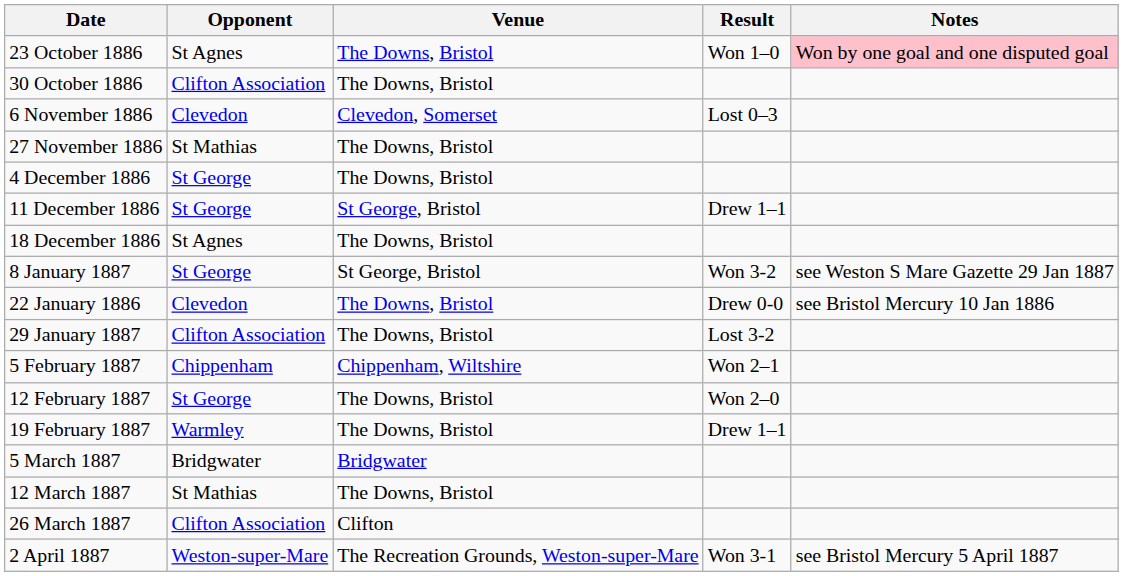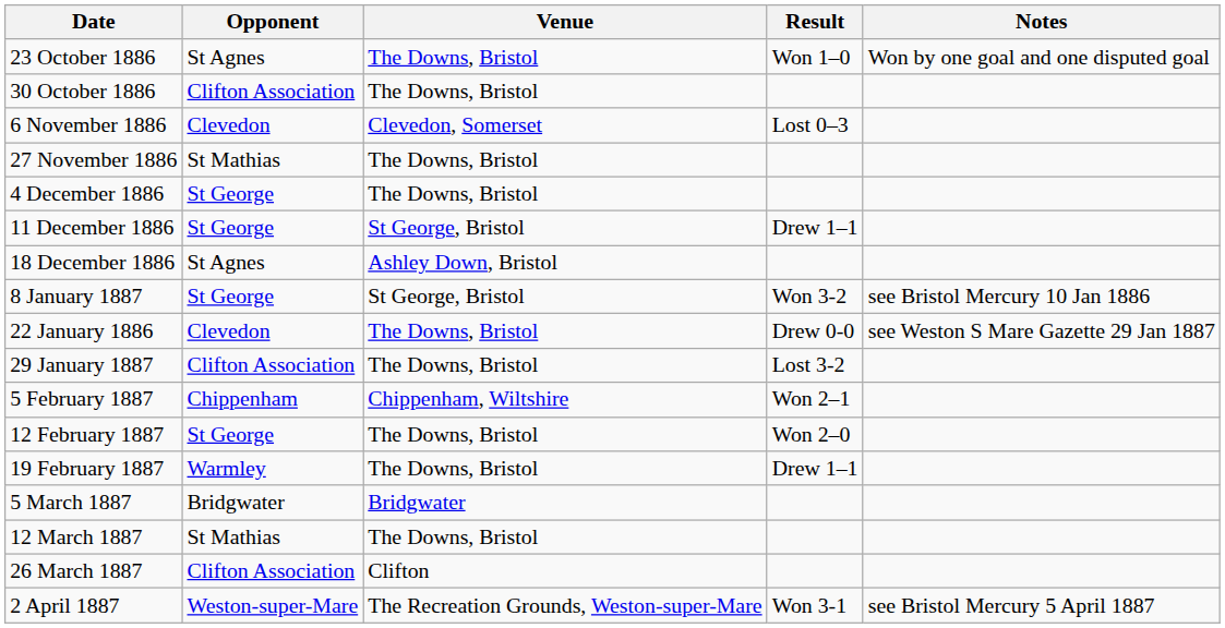 <table class="wikitable">
 <tr>
 <th>Date</th>
 <th>Opponent</th>
 <th>Venue</th>
 <th>Result</th>
 <th>Notes</th>
 </tr>
 <tr>
 <td>23 October 1886</td>
 <td>St Agnes</td>
 <td><a href='#'>The Downs</a>, <a href='#'>Bristol</a></td>
 <td>Won 1–0</td>
-<td style="background: pink;">Won by one goal and one disputed goal</td>
+<td>Won by one goal and one disputed goal</td>
 </tr>
 <tr>
 <td>30 October 1886</td>
 <td><a href='#'>Clifton Association</a></td>
 <td>The Downs, Bristol</td>
 <td></td>
 <td></td>
 </tr>
 <tr>
 <td>6 November 1886</td>
 <td><a href='#'>Clevedon</a></td>
 <td><a href='#'>Clevedon</a>, <a href='#'>Somerset</a></td>
 <td>Lost 0–3</td>
 <td></td>
 </tr>
 <tr>
 <td>27 November 1886</td>
 <td>St Mathias</td>
 <td>The Downs, Bristol</td>
 <td></td>
 <td></td>
 </tr>
 <tr>
 <td>4 December 1886</td>
 <td><a href='#'>St George</a></td>
 <td>The Downs, Bristol</td>
 <td></td>
 <td></td>
 </tr>
 <tr>
 <td>11 December 1886</td>
 <td><a href='#'>St George</a></td>
 <td><a href='#'>St George</a>, Bristol</td>
 <td>Drew 1–1</td>
 <td></td>
 </tr>
 <tr>
 <td>18 December 1886</td>
 <td>St Agnes</td>
-<td>The Downs, Bristol</td>
+<td><a href='#'>Ashley Down</a>, Bristol</td>
 <td></td>
 <td></td>
 </tr>
 <tr>
 <td>8 January 1887</td>
 <td><a href='#'>St George</a></td>
 <td>St George, Bristol</td>
 <td>Won 3-2</td>
-<td> see Weston S Mare Gazette 29 Jan 1887</td>
+<td> see Bristol Mercury 10 Jan 1886</td>
 </tr>
 <tr>
 <td>22 January 1886</td>
 <td><a href='#'>Clevedon</a></td>
 <td><a href='#'>The Downs</a>, <a href='#'>Bristol</a></td>
 <td>Drew 0-0</td>
-<td> see Bristol Mercury 10 Jan 1886</td>
+<td> see Weston S Mare Gazette 29 Jan 1887</td>
 </tr>
 <tr>
 <td>29 January 1887</td>
 <td><a href='#'>Clifton Association</a></td>
 <td>The Downs, Bristol</td>
 <td>Lost 3-2</td>
 <td></td>
 </tr>
 <tr>
 <td>5 February 1887</td>
 <td><a href='#'>Chippenham</a></td>
 <td><a href='#'>Chippenham</a>, <a href='#'>Wiltshire</a></td>
 <td>Won 2–1</td>
 <td></td>
 </tr>
 <tr>
 <td>12 February 1887</td>
 <td><a href='#'>St George</a></td>
 <td>The Downs, Bristol</td>
 <td>Won 2–0</td>
 <td></td>
 </tr>
 <tr>
 <td>19 February 1887</td>
 <td><a href='#'>Warmley</a></td>
 <td>The Downs, Bristol</td>
 <td>Drew 1–1</td>
 <td></td>
 </tr>
 <tr>
 <td>5 March 1887</td>
 <td>Bridgwater</td>
 <td><a href='#'>Bridgwater</a></td>
 <td></td>
 <td></td>
 </tr>
 <tr>
 <td>12 March 1887</td>
 <td>St Mathias</td>
 <td>The Downs, Bristol</td>
 <td></td>
 <td></td>
 </tr>
 <tr>
 <td>26 March 1887</td>
 <td><a href='#'>Clifton Association</a></td>
 <td>Clifton</td>
 <td></td>
 <td></td>
 </tr>
 <tr>
 <td>2 April 1887</td>
 <td><a href='#'>Weston-super-Mare</a></td>
 <td>The Recreation Grounds, <a href='#'>Weston-super-Mare</a></td>
 <td>Won 3-1</td>
 <td> see Bristol Mercury 5 April 1887</td>
 </tr>
 </table>
